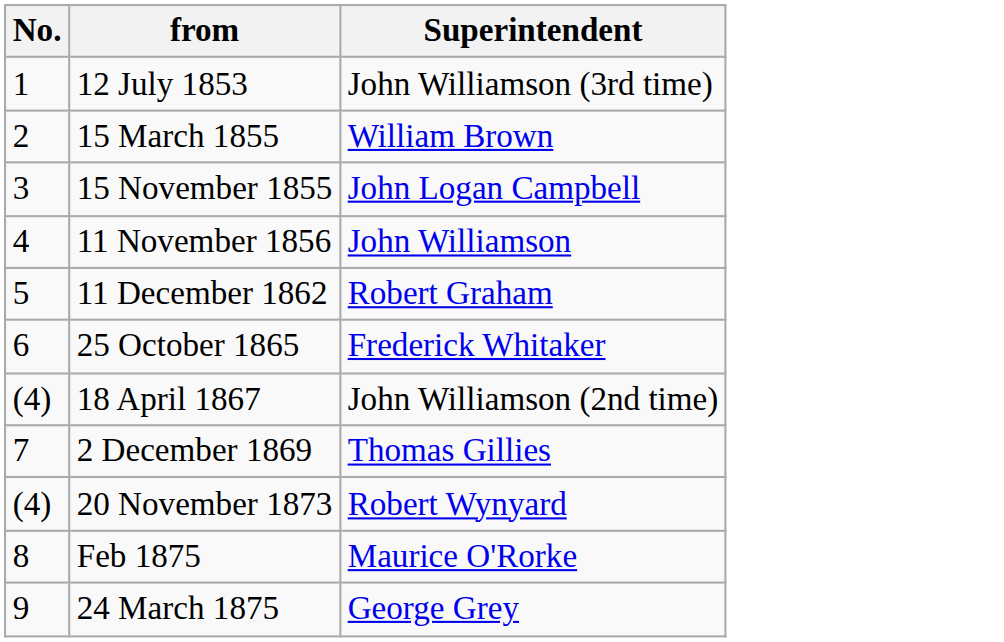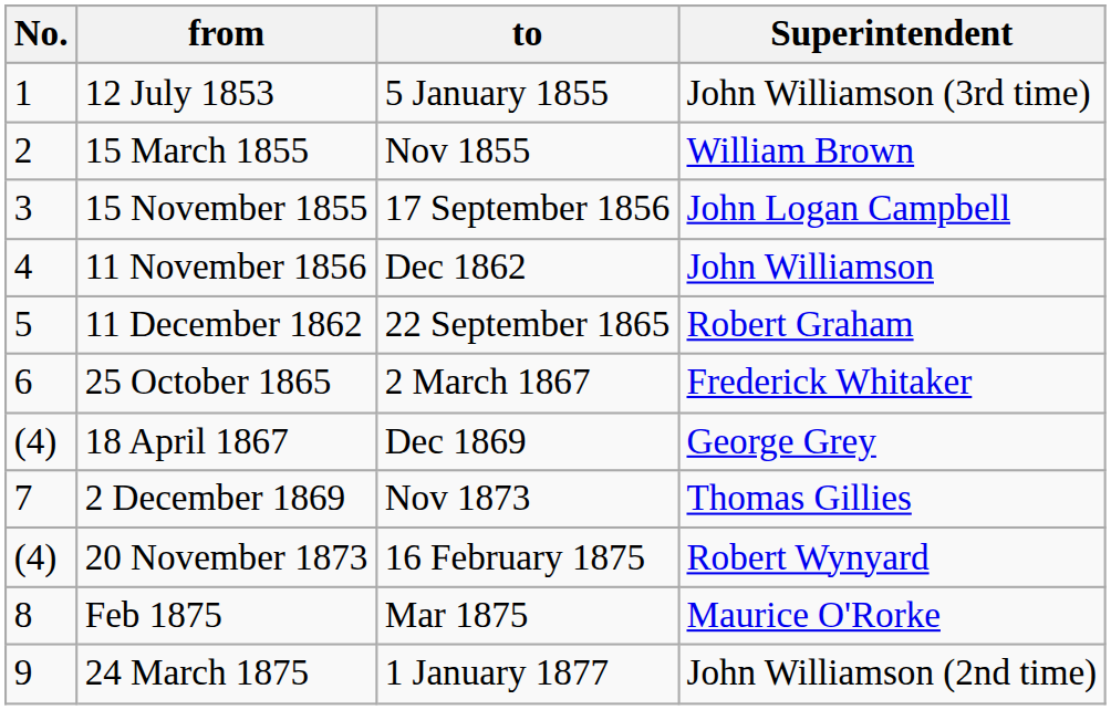 <table class="wikitable">
 <tr>
 <th>No.</th>
 <th>from</th>
+<th>to</th>
 <th>Superintendent</th>
 </tr>
 <tr>
 <td>1</td>
 <td>12 July 1853</td>
+<td>5 January 1855</td>
 <td>John Williamson (3rd time)</td>
 </tr>
 <tr>
 <td>2</td>
 <td>15 March 1855</td>
+<td>Nov 1855</td>
 <td><a href='#'>William Brown</a></td>
 </tr>
 <tr>
 <td>3</td>
 <td>15 November 1855</td>
+<td>17 September 1856</td>
 <td><a href='#'>John Logan Campbell</a></td>
 </tr>
 <tr>
 <td>4</td>
 <td>11 November 1856</td>
+<td>Dec 1862</td>
 <td><a href='#'>John Williamson</a></td>
 </tr>
 <tr>
 <td>5</td>
 <td>11 December 1862</td>
+<td>22 September 1865</td>
 <td><a href='#'>Robert Graham</a></td>
 </tr>
 <tr>
 <td>6</td>
 <td>25 October 1865</td>
+<td>2 March 1867</td>
 <td><a href='#'>Frederick Whitaker</a></td>
 </tr>
 <tr>
 <td>(4)</td>
 <td>18 April 1867</td>
-<td>John Williamson (2nd time)</td>
+<td>Dec 1869</td>
+<td><a href='#'>George Grey</a></td>
 </tr>
 <tr>
 <td>7</td>
 <td>2 December 1869</td>
+<td>Nov 1873</td>
 <td><a href='#'>Thomas Gillies</a></td>
 </tr>
 <tr>
 <td>(4)</td>
 <td>20 November 1873</td>
+<td>16 February 1875</td>
 <td><a href='#'>Robert Wynyard</a></td>
 </tr>
 <tr>
 <td>8</td>
 <td>Feb 1875</td>
+<td>Mar 1875</td>
 <td><a href='#'>Maurice O'Rorke</a></td>
 </tr>
 <tr>
 <td>9</td>
 <td>24 March 1875</td>
-<td><a href='#'>George Grey</a></td>
+<td>1 January 1877</td>
+<td>John Williamson (2nd time)</td>
 </tr>
 </table>
